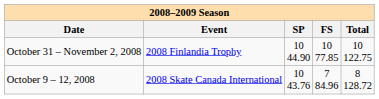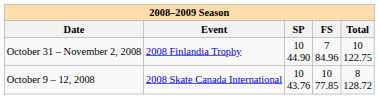 <table class="wikitable">
 <tr>
 <td style="background-color: #ffdead" colspan=5 align="center"><strong> 2008–2009 Season</strong></td>
 </tr>
 <tr>
 <th>Date</th>
 <th>Event</th>
 <th>SP</th>
 <th>FS</th>
 <th>Total</th>
 </tr>
 <tr>
 <td>October 31 –  November 2, 2008</td>
 <td><a href='#'>2008 Finlandia Trophy</a></td>
 <td align="center">10 <br> 44.90</td>
-<td align="center">10 <br> 77.85</td>
+<td align="center">7 <br> 84.96</td>
 <td align="center">10 <br> 122.75</td>
 </tr>
 <tr>
 <td>October 9 – 12, 2008</td>
 <td><a href='#'>2008 Skate Canada International</a></td>
 <td align="center">10 <br> 43.76</td>
-<td align="center">7 <br> 84.96</td>
+<td align="center">10 <br> 77.85</td>
 <td align="center">8 <br> 128.72</td>
 </tr>
 </table>
